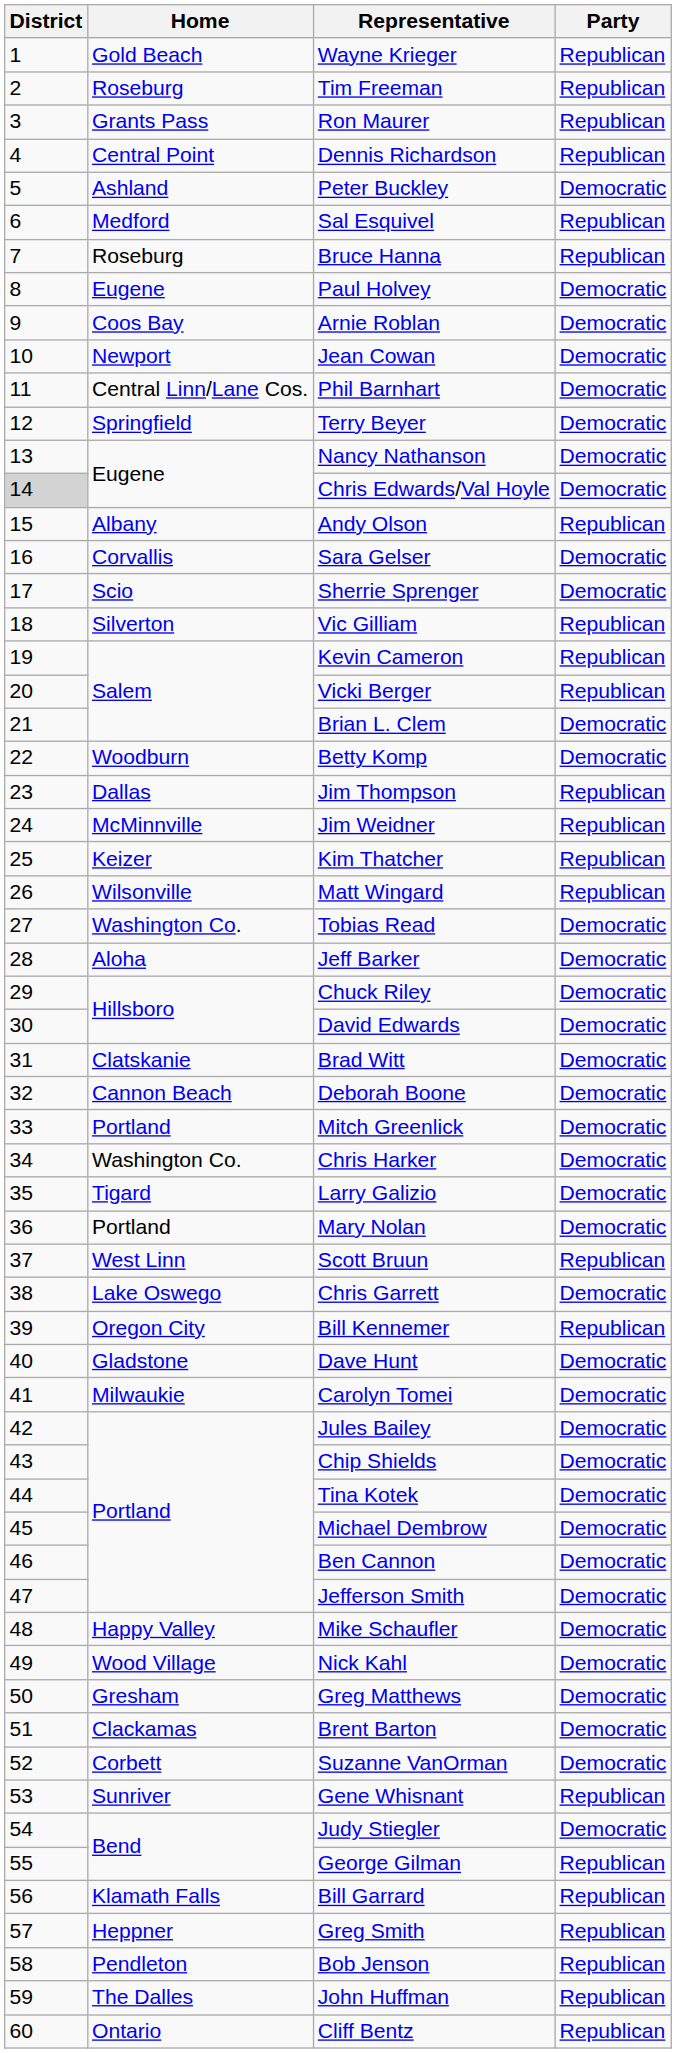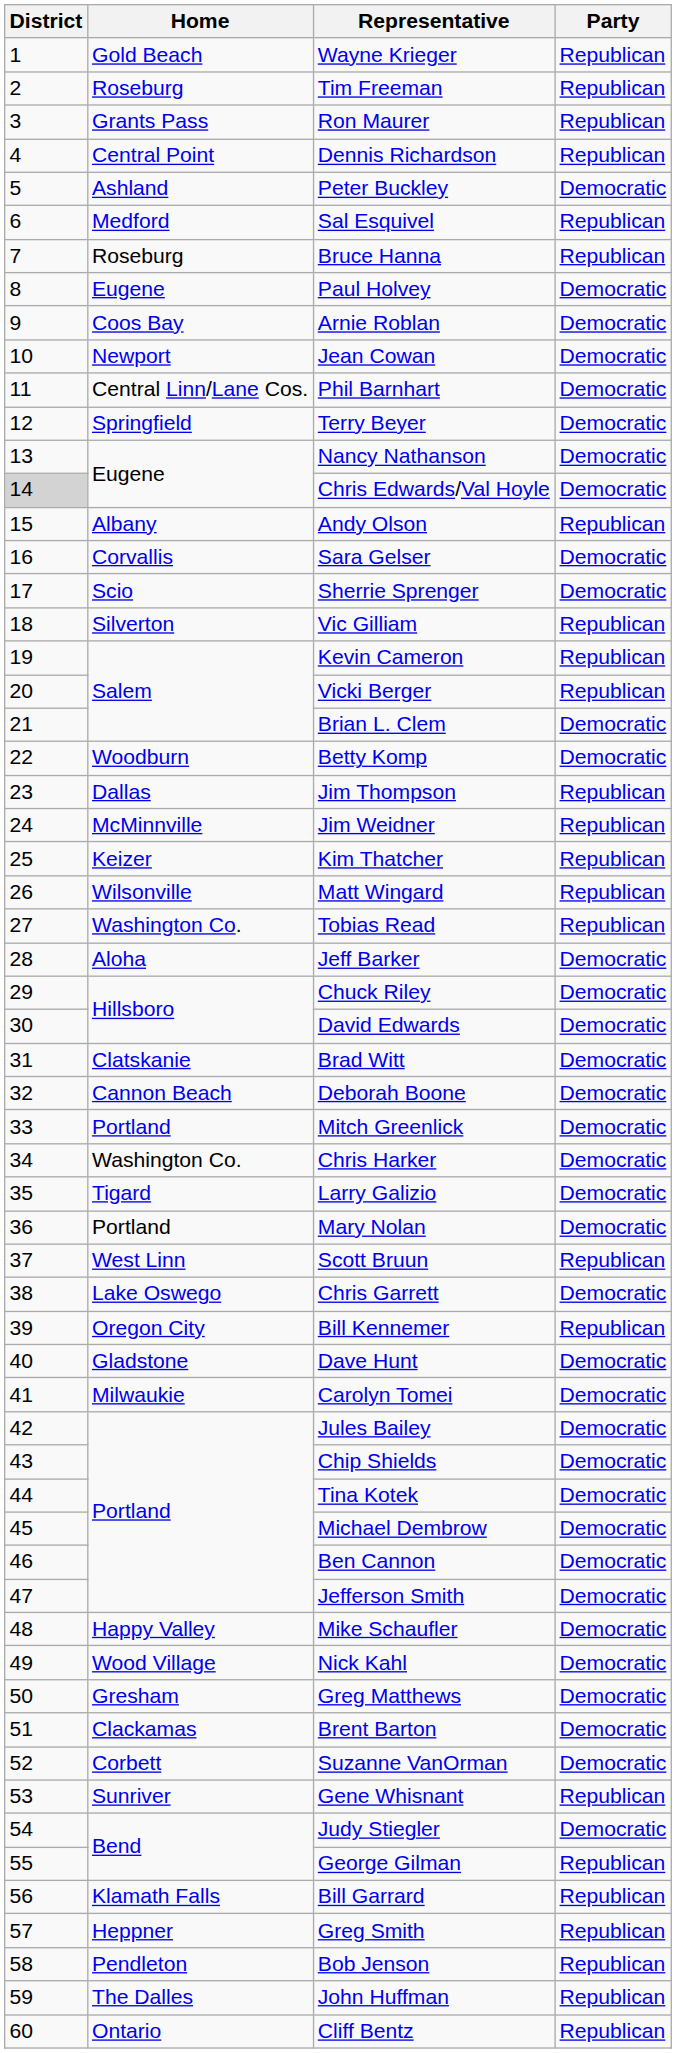 <table class="wikitable">
 <tr>
 <th>District</th>
 <th>Home</th>
 <th>Representative</th>
 <th>Party</th>
 </tr>
 <tr }>
 <td>1</td>
 <td><a href='#'>Gold Beach</a></td>
 <td><a href='#'>Wayne Krieger</a></td>
 <td><a href='#'>Republican</a></td>
 </tr>
 <tr>
 <td>2</td>
 <td><a href='#'>Roseburg</a></td>
 <td><a href='#'>Tim Freeman</a></td>
 <td><a href='#'>Republican</a></td>
 </tr>
 <tr>
 <td>3</td>
 <td><a href='#'>Grants Pass</a></td>
 <td><a href='#'>Ron Maurer</a></td>
 <td><a href='#'>Republican</a></td>
 </tr>
 <tr>
 <td>4</td>
 <td><a href='#'>Central Point</a></td>
 <td><a href='#'>Dennis Richardson</a></td>
 <td><a href='#'>Republican</a></td>
 </tr>
 <tr>
 <td>5</td>
 <td><a href='#'>Ashland</a></td>
 <td><a href='#'>Peter Buckley</a></td>
 <td><a href='#'>Democratic</a></td>
 </tr>
 <tr>
 <td>6</td>
 <td><a href='#'>Medford</a></td>
 <td><a href='#'>Sal Esquivel</a></td>
 <td><a href='#'>Republican</a></td>
 </tr>
 <tr>
 <td>7</td>
 <td>Roseburg</td>
 <td><a href='#'>Bruce Hanna</a></td>
 <td><a href='#'>Republican</a></td>
 </tr>
 <tr>
 <td>8</td>
 <td><a href='#'>Eugene</a></td>
 <td><a href='#'>Paul Holvey</a></td>
 <td><a href='#'>Democratic</a></td>
 </tr>
 <tr>
 <td>9</td>
 <td><a href='#'>Coos Bay</a></td>
 <td><a href='#'>Arnie Roblan</a></td>
 <td><a href='#'>Democratic</a></td>
 </tr>
 <tr>
 <td>10</td>
 <td><a href='#'>Newport</a></td>
 <td><a href='#'>Jean Cowan</a></td>
 <td><a href='#'>Democratic</a></td>
 </tr>
 <tr>
 <td>11</td>
 <td>Central <a href='#'>Linn</a>/<a href='#'>Lane</a> Cos.</td>
 <td><a href='#'>Phil Barnhart</a></td>
 <td><a href='#'>Democratic</a></td>
 </tr>
 <tr>
 <td>12</td>
 <td><a href='#'>Springfield</a></td>
 <td><a href='#'>Terry Beyer</a></td>
 <td><a href='#'>Democratic</a></td>
 </tr>
 <tr>
 <td>13</td>
 <td rowspan="2">Eugene</td>
 <td><a href='#'>Nancy Nathanson</a></td>
 <td><a href='#'>Democratic</a></td>
 </tr>
 <tr>
 <td style="background: lightgrey;">14</td>
 <td><a href='#'>Chris Edwards</a>/<a href='#'>Val Hoyle</a></td>
 <td><a href='#'>Democratic</a></td>
 </tr>
 <tr>
 <td>15</td>
 <td><a href='#'>Albany</a></td>
 <td><a href='#'>Andy Olson</a></td>
 <td><a href='#'>Republican</a></td>
 </tr>
 <tr>
 <td>16</td>
 <td><a href='#'>Corvallis</a></td>
 <td><a href='#'>Sara Gelser</a></td>
 <td><a href='#'>Democratic</a></td>
 </tr>
 <tr>
 <td>17</td>
 <td><a href='#'>Scio</a></td>
 <td><a href='#'>Sherrie Sprenger</a></td>
 <td><a href='#'>Democratic</a></td>
 </tr>
 <tr>
 <td>18</td>
 <td><a href='#'>Silverton</a></td>
 <td><a href='#'>Vic Gilliam</a></td>
 <td><a href='#'>Republican</a></td>
 </tr>
 <tr>
 <td>19</td>
 <td rowspan="3"><a href='#'>Salem</a></td>
 <td><a href='#'>Kevin Cameron</a></td>
 <td><a href='#'>Republican</a></td>
 </tr>
 <tr>
 <td>20</td>
 <td><a href='#'>Vicki Berger</a></td>
 <td><a href='#'>Republican</a></td>
 </tr>
 <tr>
 <td>21</td>
 <td><a href='#'>Brian L. Clem</a></td>
 <td><a href='#'>Democratic</a></td>
 </tr>
 <tr>
 <td>22</td>
 <td><a href='#'>Woodburn</a></td>
 <td><a href='#'>Betty Komp</a></td>
 <td><a href='#'>Democratic</a></td>
 </tr>
 <tr>
 <td>23</td>
 <td><a href='#'>Dallas</a></td>
 <td><a href='#'>Jim Thompson</a></td>
 <td><a href='#'>Republican</a></td>
 </tr>
 <tr>
 <td>24</td>
 <td><a href='#'>McMinnville</a></td>
 <td><a href='#'>Jim Weidner</a></td>
 <td><a href='#'>Republican</a></td>
 </tr>
 <tr>
 <td>25</td>
 <td><a href='#'>Keizer</a></td>
 <td><a href='#'>Kim Thatcher</a></td>
 <td><a href='#'>Republican</a></td>
 </tr>
 <tr>
 <td>26</td>
 <td><a href='#'>Wilsonville</a></td>
 <td><a href='#'>Matt Wingard</a></td>
 <td><a href='#'>Republican</a></td>
 </tr>
 <tr>
 <td>27</td>
 <td><a href='#'>Washington Co</a>.</td>
 <td><a href='#'>Tobias Read</a></td>
-<td><a href='#'>Democratic</a></td>
+<td><a href='#'>Republican</a></td>
 </tr>
 <tr>
 <td>28</td>
 <td><a href='#'>Aloha</a></td>
 <td><a href='#'>Jeff Barker</a></td>
 <td><a href='#'>Democratic</a></td>
 </tr>
 <tr>
 <td>29</td>
 <td rowspan="2"><a href='#'>Hillsboro</a></td>
 <td><a href='#'>Chuck Riley</a></td>
 <td><a href='#'>Democratic</a></td>
 </tr>
 <tr>
 <td>30</td>
 <td><a href='#'>David Edwards</a></td>
 <td><a href='#'>Democratic</a></td>
 </tr>
 <tr>
 <td>31</td>
 <td><a href='#'>Clatskanie</a></td>
 <td><a href='#'>Brad Witt</a></td>
 <td><a href='#'>Democratic</a></td>
 </tr>
 <tr>
 <td>32</td>
 <td><a href='#'>Cannon Beach</a></td>
 <td><a href='#'>Deborah Boone</a></td>
 <td><a href='#'>Democratic</a></td>
 </tr>
 <tr>
 <td>33</td>
 <td><a href='#'>Portland</a></td>
 <td><a href='#'>Mitch Greenlick</a></td>
 <td><a href='#'>Democratic</a></td>
 </tr>
 <tr>
 <td>34</td>
 <td>Washington Co.</td>
 <td><a href='#'>Chris Harker</a></td>
 <td><a href='#'>Democratic</a></td>
 </tr>
 <tr>
 <td>35</td>
 <td><a href='#'>Tigard</a></td>
 <td><a href='#'>Larry Galizio</a></td>
 <td><a href='#'>Democratic</a></td>
 </tr>
 <tr>
 <td>36</td>
 <td>Portland</td>
 <td><a href='#'>Mary Nolan</a></td>
 <td><a href='#'>Democratic</a></td>
 </tr>
 <tr>
 <td>37</td>
 <td><a href='#'>West Linn</a></td>
 <td><a href='#'>Scott Bruun</a></td>
 <td><a href='#'>Republican</a></td>
 </tr>
 <tr>
 <td>38</td>
 <td><a href='#'>Lake Oswego</a></td>
 <td><a href='#'>Chris Garrett</a></td>
 <td><a href='#'>Democratic</a></td>
 </tr>
 <tr>
 <td>39</td>
 <td><a href='#'>Oregon City</a></td>
 <td><a href='#'>Bill Kennemer</a></td>
 <td><a href='#'>Republican</a></td>
 </tr>
 <tr>
 <td>40</td>
 <td><a href='#'>Gladstone</a></td>
 <td><a href='#'>Dave Hunt</a></td>
 <td><a href='#'>Democratic</a></td>
 </tr>
 <tr>
 <td>41</td>
 <td><a href='#'>Milwaukie</a></td>
 <td><a href='#'>Carolyn Tomei</a></td>
 <td><a href='#'>Democratic</a></td>
 </tr>
 <tr>
 <td>42</td>
 <td rowspan="6"><a href='#'>Portland</a></td>
 <td><a href='#'>Jules Bailey</a></td>
 <td><a href='#'>Democratic</a></td>
 </tr>
 <tr>
 <td>43</td>
 <td><a href='#'>Chip Shields</a></td>
 <td><a href='#'>Democratic</a></td>
 </tr>
 <tr>
 <td>44</td>
 <td><a href='#'>Tina Kotek</a></td>
 <td><a href='#'>Democratic</a></td>
 </tr>
 <tr>
 <td>45</td>
 <td><a href='#'>Michael Dembrow</a></td>
 <td><a href='#'>Democratic</a></td>
 </tr>
 <tr>
 <td>46</td>
 <td><a href='#'>Ben Cannon</a></td>
 <td><a href='#'>Democratic</a></td>
 </tr>
 <tr>
 <td>47</td>
 <td><a href='#'>Jefferson Smith</a></td>
 <td><a href='#'>Democratic</a></td>
 </tr>
 <tr>
 <td>48</td>
 <td><a href='#'>Happy Valley</a></td>
 <td><a href='#'>Mike Schaufler</a></td>
 <td><a href='#'>Democratic</a></td>
 </tr>
 <tr>
 <td>49</td>
 <td><a href='#'>Wood Village</a></td>
 <td><a href='#'>Nick Kahl</a></td>
 <td><a href='#'>Democratic</a></td>
 </tr>
 <tr>
 <td>50</td>
 <td><a href='#'>Gresham</a></td>
 <td><a href='#'>Greg Matthews</a></td>
 <td><a href='#'>Democratic</a></td>
 </tr>
 <tr>
 <td>51</td>
 <td><a href='#'>Clackamas</a></td>
 <td><a href='#'>Brent Barton</a></td>
 <td><a href='#'>Democratic</a></td>
 </tr>
 <tr>
 <td>52</td>
 <td><a href='#'>Corbett</a></td>
 <td><a href='#'>Suzanne VanOrman</a></td>
 <td><a href='#'>Democratic</a></td>
 </tr>
 <tr>
 <td>53</td>
 <td><a href='#'>Sunriver</a></td>
 <td><a href='#'>Gene Whisnant</a></td>
 <td><a href='#'>Republican</a></td>
 </tr>
 <tr>
 <td>54</td>
 <td rowspan="2"><a href='#'>Bend</a></td>
 <td><a href='#'>Judy Stiegler</a></td>
 <td><a href='#'>Democratic</a></td>
 </tr>
 <tr>
 <td>55</td>
 <td><a href='#'>George Gilman</a></td>
 <td><a href='#'>Republican</a></td>
 </tr>
 <tr>
 <td>56</td>
 <td><a href='#'>Klamath Falls</a></td>
 <td><a href='#'>Bill Garrard</a></td>
 <td><a href='#'>Republican</a></td>
 </tr>
 <tr>
 <td>57</td>
 <td><a href='#'>Heppner</a></td>
 <td><a href='#'>Greg Smith</a></td>
 <td><a href='#'>Republican</a></td>
 </tr>
 <tr>
 <td>58</td>
 <td><a href='#'>Pendleton</a></td>
 <td><a href='#'>Bob Jenson</a></td>
 <td><a href='#'>Republican</a></td>
 </tr>
 <tr>
 <td>59</td>
 <td><a href='#'>The Dalles</a></td>
 <td><a href='#'>John Huffman</a></td>
 <td><a href='#'>Republican</a></td>
 </tr>
 <tr>
 <td>60</td>
 <td><a href='#'>Ontario</a></td>
 <td><a href='#'>Cliff Bentz</a></td>
 <td><a href='#'>Republican</a></td>
 </tr>
 </table>
